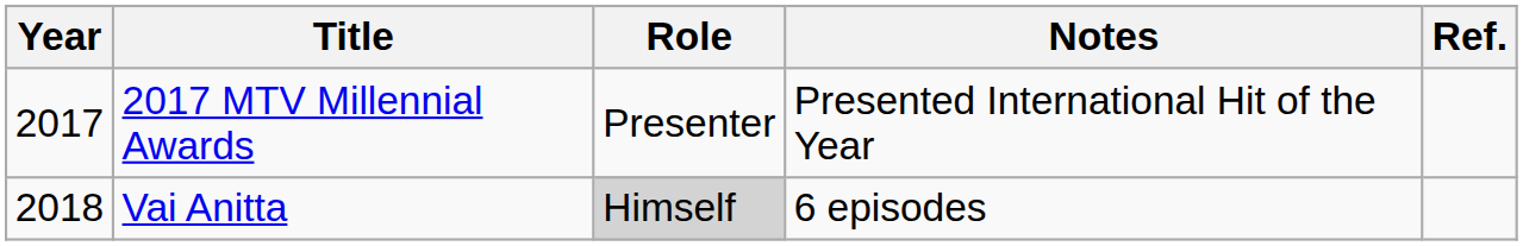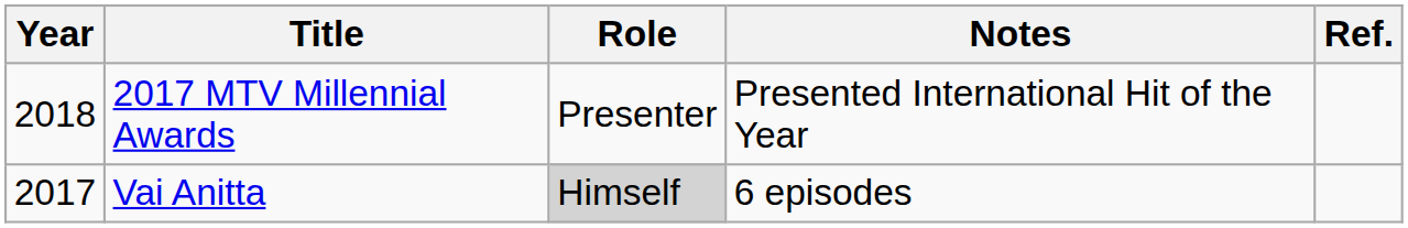 <table class="wikitable">
 <tr>
 <th>Year</th>
 <th>Title</th>
 <th>Role</th>
 <th>Notes</th>
 <th>Ref.</th>
 </tr>
 <tr>
-<td>2017</td>
+<td>2018</td>
 <td><a href='#'>2017 MTV Millennial Awards</a></td>
 <td>Presenter</td>
 <td>Presented International Hit of the Year</td>
 <td></td>
 </tr>
 <tr>
-<td>2018</td>
+<td>2017</td>
 <td><a href='#'>Vai Anitta</a></td>
 <td style="background: lightgrey;">Himself</td>
 <td>6 episodes</td>
 <td></td>
 </tr>
 </table>
